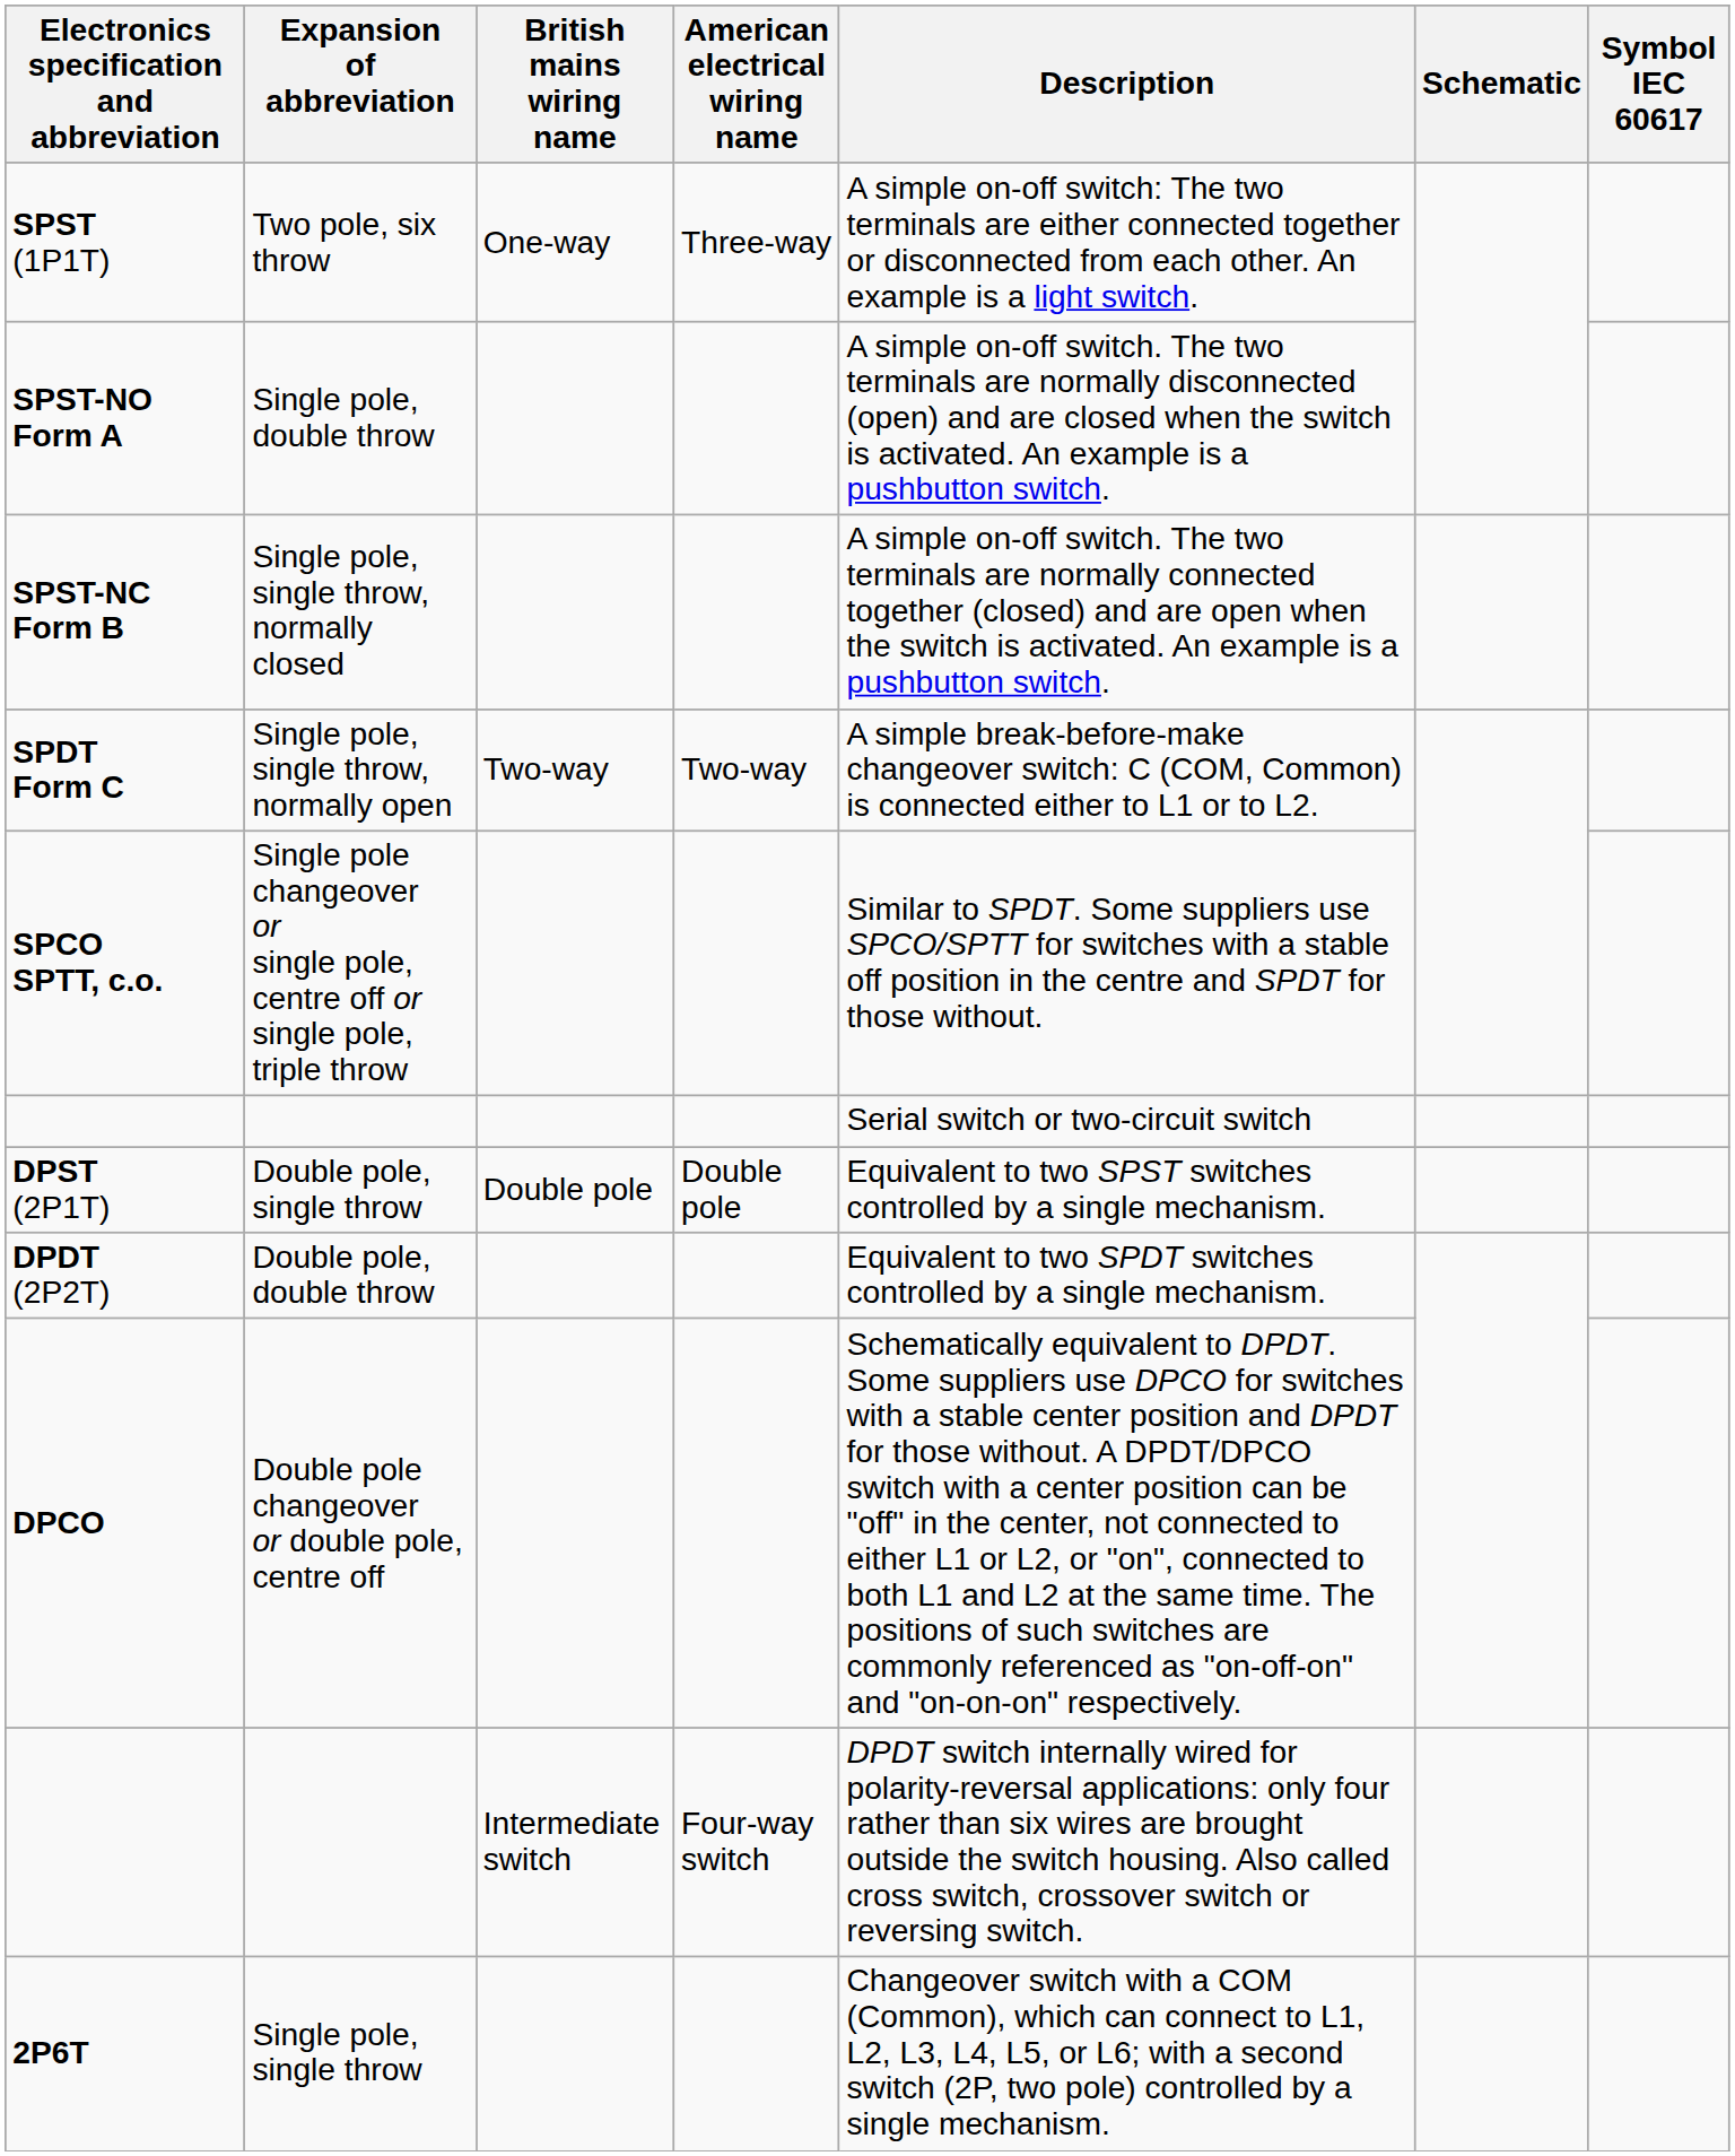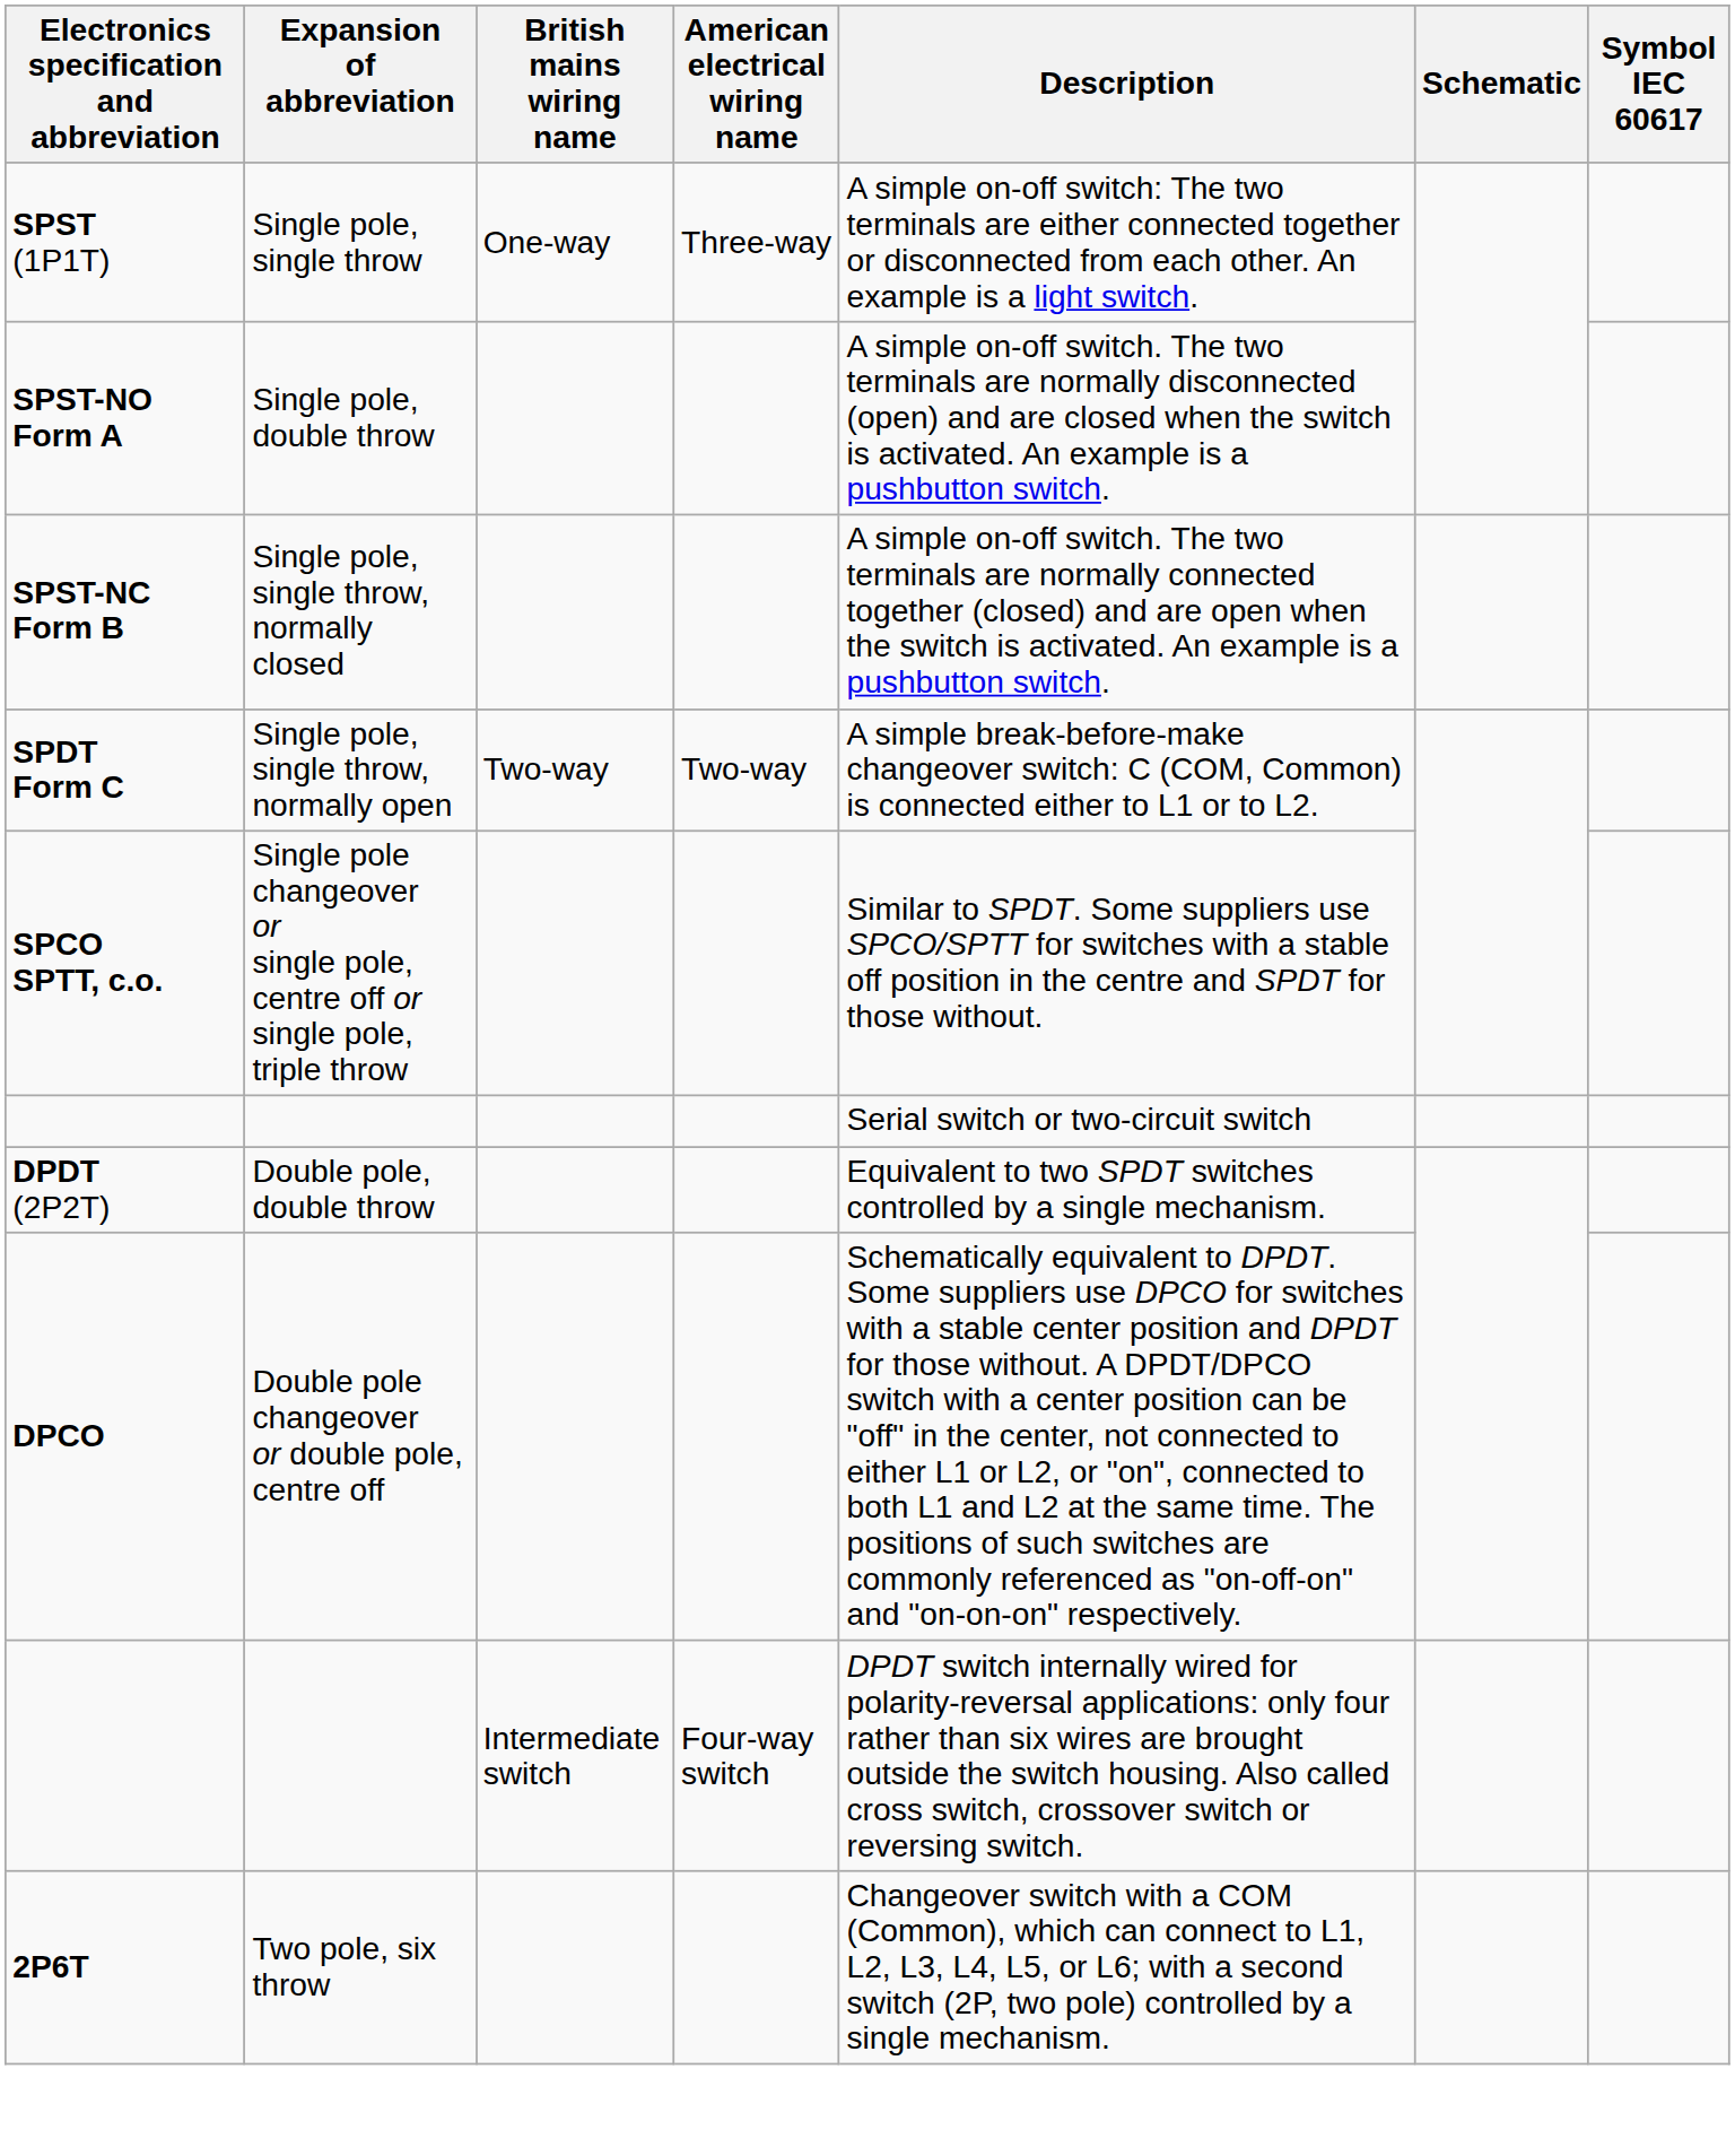 <table class="wikitable">
 <tr>
 <th>Electronics specification and abbreviation</th>
 <th valign=top>Expansion <br>of<br>abbreviation</th>
 <th>British<br>mains <br>wiring<br>name</th>
 <th>American <br>electrical<br>wiring<br>name</th>
 <th>Description</th>
 <th>Schematic</th>
 <th>Symbol IEC 60617</th>
 </tr>
 <tr ------>
 <td><strong>SPST</strong><br>(1P1T)</td>
-<td>Two pole, six throw</td>
+<td>Single pole, single throw</td>
 <td>One-way</td>
 <td>Three-way</td>
 <td>A simple on-off switch: The two terminals are either connected together or disconnected from each other. An example is a <a href='#'>light switch</a>.</td>
 <td rowspan="2"></td>
 <td></td>
 </tr>
 <tr>
 <td><strong>SPST-NO</strong><br><strong>Form A</strong></td>
 <td>Single pole, double throw</td>
 <td></td>
 <td></td>
 <td>A simple on-off switch. The two terminals are normally disconnected (open) and are closed when the switch is activated. An example is a <a href='#'>pushbutton switch</a>.</td>
 <td></td>
 </tr>
 <tr>
 <td><strong>SPST-NC</strong><br><strong>Form B</strong></td>
 <td>Single pole, single throw, normally closed</td>
 <td></td>
 <td></td>
 <td>A simple on-off switch. The two terminals are normally connected together (closed) and are open when the switch is activated. An example is a <a href='#'>pushbutton switch</a>.</td>
 <td></td>
 <td></td>
 </tr>
 <tr ------>
 <td><strong>SPDT</strong><br><strong>Form C</strong></td>
 <td>Single pole, single throw, normally open</td>
 <td>Two-way</td>
 <td>Two-way</td>
 <td>A simple break-before-make changeover switch: C (COM, Common) is connected either to L1 or to L2.</td>
 <td rowspan="2"></td>
 <td></td>
 </tr>
 <tr ------>
 <td><strong>SPCO<br>SPTT, c.o.</strong></td>
 <td>Single pole changeover<br><em>or</em><br>single pole, centre off <em>or</em><br>single pole, triple throw</td>
 <td> </td>
 <td> </td>
 <td>Similar to <em>SPDT</em>. Some suppliers use <em>SPCO/SPTT</em> for switches with a stable off position in the centre and <em>SPDT</em> for those without.</td>
 <td> </td>
 </tr>
 <tr ------>
 <td> </td>
 <td> </td>
 <td> </td>
 <td> </td>
 <td>Serial switch or two-circuit switch</td>
 <td> </td>
 <td></td>
 </tr>
 <tr ------>
-<td><strong>DPST</strong><br>(2P1T)</td>
-<td>Double pole, single throw</td>
-<td>Double pole</td>
-<td>Double pole</td>
-<td>Equivalent to two <em>SPST</em> switches controlled by a single mechanism.</td>
-<td></td>
-<td></td>
-</tr>
-<tr ------>
 <td><strong>DPDT</strong><br>(2P2T)</td>
 <td>Double pole, double throw</td>
 <td></td>
 <td></td>
 <td>Equivalent to two <em>SPDT</em> switches controlled by a single mechanism.</td>
 <td rowspan=2></td>
 <td></td>
 </tr>
 <tr ------>
 <td><strong>DPCO</strong></td>
 <td>Double pole changeover <br> <em>or</em> double pole, centre off</td>
 <td> </td>
 <td> </td>
 <td>Schematically equivalent to <em>DPDT</em>. Some suppliers use <em>DPCO</em> for switches with a stable center position and <em>DPDT</em> for those without. A DPDT/DPCO switch with a center position can be "off" in the center, not connected to either L1 or L2, or "on", connected to both L1 and L2 at the same time. The positions of such switches are commonly referenced as "on-off-on" and "on-on-on" respectively.</td>
 <td> </td>
 </tr>
 <tr ------>
 <td> </td>
 <td> </td>
 <td>Intermediate switch</td>
 <td>Four-way switch</td>
 <td><em>DPDT</em> switch internally wired for polarity-reversal applications: only four rather than six wires are brought outside the switch housing. Also called cross switch, crossover switch or reversing switch.</td>
 <td></td>
 <td></td>
 </tr>
 <tr ------>
 <td><strong>2P6T</strong></td>
-<td>Single pole, single throw</td>
+<td>Two pole, six throw</td>
 <td></td>
 <td></td>
 <td>Changeover switch with a COM (Common), which can connect to L1, L2, L3, L4, L5, or L6; with a second switch (2P, two pole) controlled by a single mechanism.</td>
 <td></td>
 <td> </td>
 </tr>
 </table>
